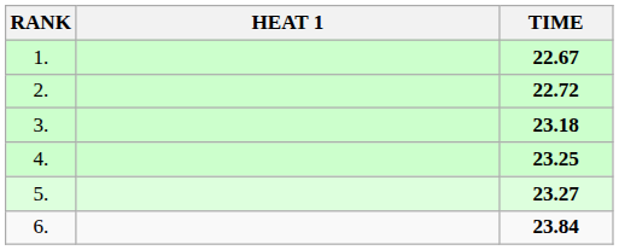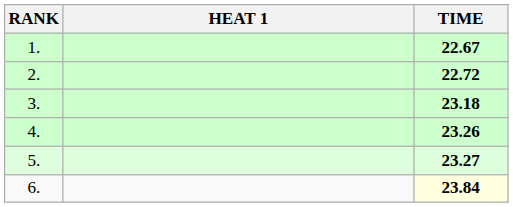 <table class="wikitable" style="border-collapse: collapse; font-size: 90%;">
 <tr>
 <th>RANK</th>
 <th style="width: 20em">HEAT 1</th>
 <th style="width: 5em">TIME</th>
 </tr>
 <tr style="background:#ccffcc;">
 <td align="center">1.</td>
 <td></td>
 <td align="center"><strong>22.67</strong></td>
 </tr>
 <tr style="background:#ccffcc;">
 <td align="center">2.</td>
 <td></td>
 <td align="center"><strong>22.72</strong></td>
 </tr>
 <tr style="background:#ccffcc;">
 <td align="center">3.</td>
 <td></td>
 <td align="center"><strong>23.18</strong></td>
 </tr>
 <tr style="background:#ccffcc;">
 <td align="center">4.</td>
 <td></td>
-<td align="center"><strong>23.25</strong></td>
+<td align="center"><strong>23.26</strong></td>
 </tr>
 <tr style="background:#ddffdd;">
 <td align="center">5.</td>
 <td></td>
 <td align="center"><strong>23.27</strong></td>
 </tr>
 <tr>
 <td align="center">6.</td>
 <td></td>
-<td align="center"><strong>23.84</strong></td>
+<td align="center" style="background: lightyellow;"><strong>23.84</strong></td>
 </tr>
 </table>
